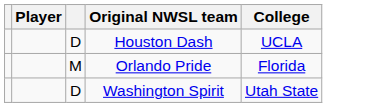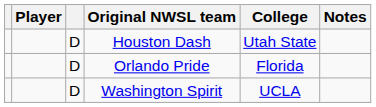 <table class="wikitable sortable" style="font-size: 95%;text-align: center;">
 <tr>
 <th scope="col"></th>
 <th scope="col">Player</th>
 <th scope="col"></th>
 <th scope="col">Original NWSL team</th>
 <th scope="col">College</th>
+<th scope="col" class="unsortable">Notes</th>
 </tr>
 <tr>
 <td></td>
 <td></td>
 <td>D</td>
 <td><a href='#'>Houston Dash</a></td>
-<td><a href='#'>UCLA</a></td>
+<td><a href='#'>Utah State</a></td>
+<td></td>
 </tr>
 <tr>
 <td></td>
 <td></td>
-<td>M</td>
+<td>D</td>
 <td><a href='#'>Orlando Pride</a></td>
 <td><a href='#'>Florida</a></td>
+<td></td>
 </tr>
 <tr>
 <td></td>
 <td></td>
 <td>D</td>
 <td><a href='#'>Washington Spirit</a></td>
-<td><a href='#'>Utah State</a></td>
+<td><a href='#'>UCLA</a></td>
+<td></td>
 </tr>
 </table>
